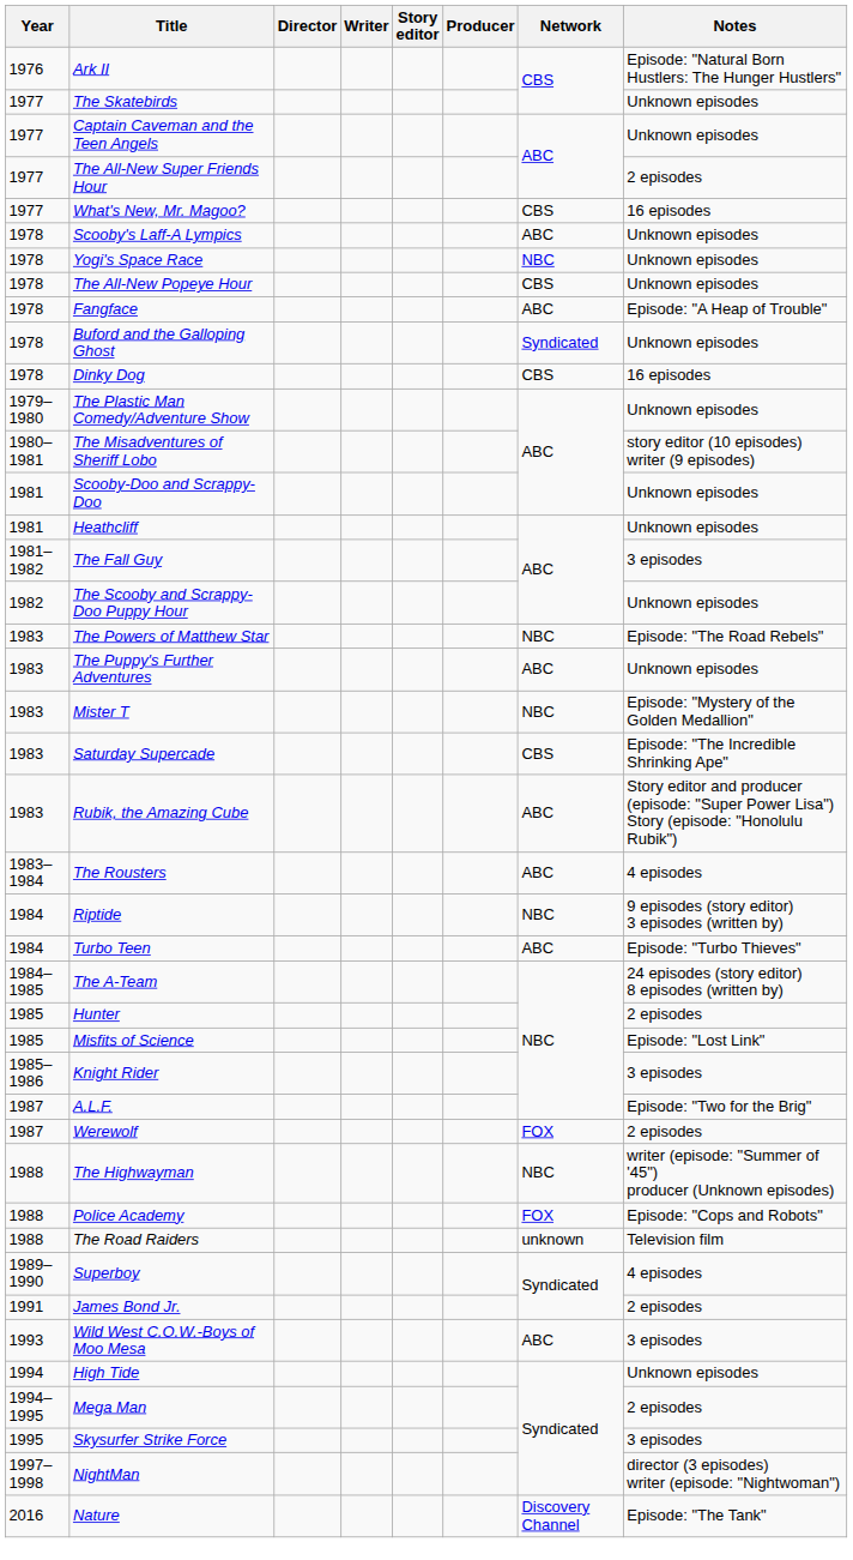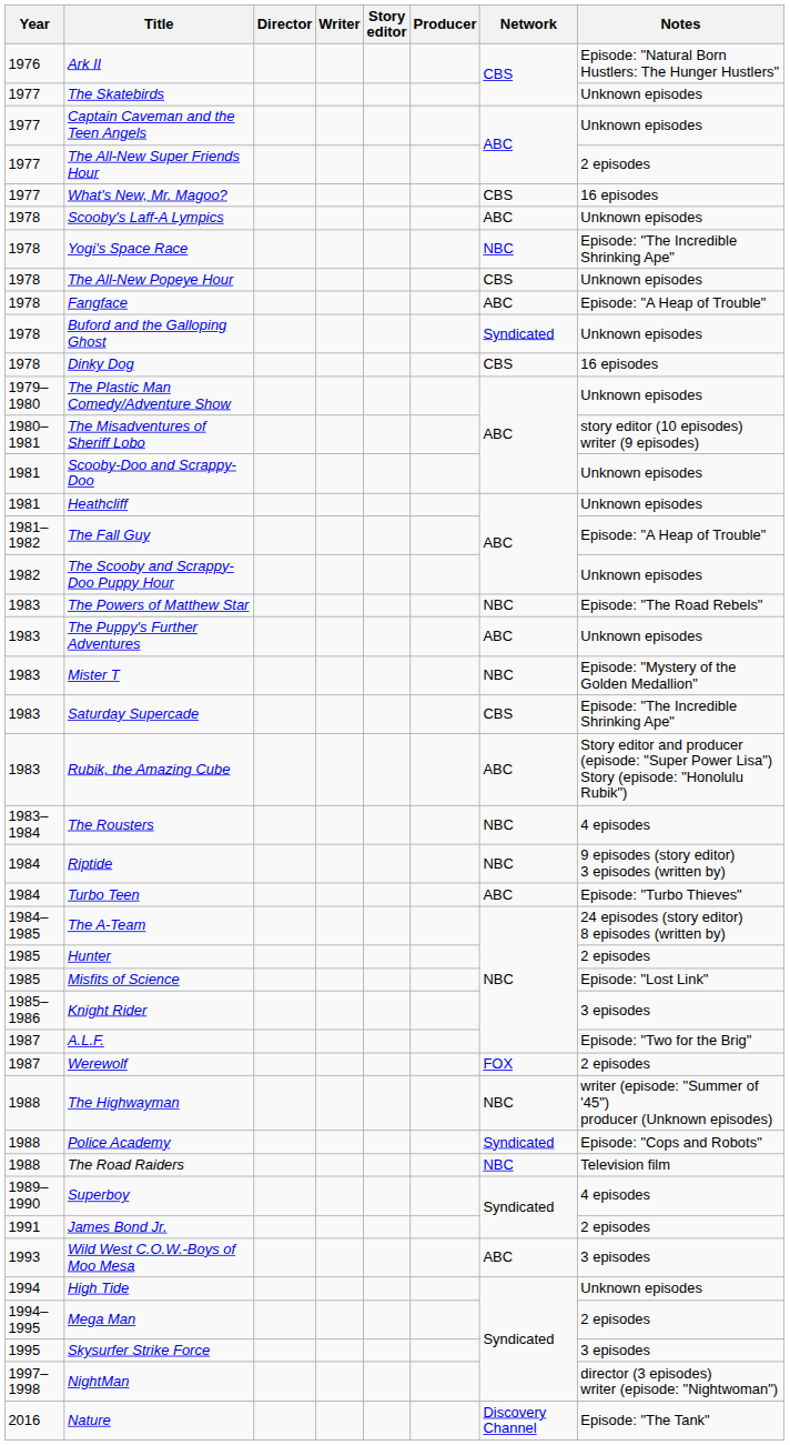 <table class="wikitable">
 <tr>
 <th>Year</th>
 <th>Title</th>
 <th>Director</th>
 <th>Writer</th>
 <th>Story<br>editor</th>
 <th>Producer</th>
 <th>Network</th>
 <th>Notes</th>
 </tr>
 <tr>
 <td>1976</td>
 <td><em><a href='#'>Ark II</a></em></td>
 <td></td>
 <td></td>
 <td></td>
 <td></td>
 <td rowspan="2"><a href='#'>CBS</a></td>
 <td>Episode: "Natural Born Hustlers: The Hunger Hustlers"</td>
 </tr>
 <tr>
 <td>1977</td>
 <td><em><a href='#'>The Skatebirds</a></em></td>
 <td></td>
 <td></td>
 <td></td>
 <td></td>
 <td>Unknown episodes</td>
 </tr>
 <tr>
 <td>1977</td>
 <td><em><a href='#'>Captain Caveman and the Teen Angels</a></em></td>
 <td></td>
 <td></td>
 <td></td>
 <td></td>
 <td rowspan="2"><a href='#'>ABC</a></td>
 <td>Unknown episodes</td>
 </tr>
 <tr>
 <td>1977</td>
 <td><em><a href='#'>The All-New Super Friends Hour</a></em></td>
 <td></td>
 <td></td>
 <td></td>
 <td></td>
 <td>2 episodes</td>
 </tr>
 <tr>
 <td>1977</td>
 <td><em><a href='#'>What's New, Mr. Magoo?</a></em></td>
 <td></td>
 <td></td>
 <td></td>
 <td></td>
 <td>CBS</td>
 <td>16 episodes</td>
 </tr>
 <tr>
 <td>1978</td>
 <td><em><a href='#'>Scooby's Laff-A Lympics</a></em></td>
 <td></td>
 <td></td>
 <td></td>
 <td></td>
 <td>ABC</td>
 <td>Unknown episodes</td>
 </tr>
 <tr>
 <td>1978</td>
 <td><em><a href='#'>Yogi's Space Race</a></em></td>
 <td></td>
 <td></td>
 <td></td>
 <td></td>
 <td><a href='#'>NBC</a></td>
-<td>Unknown episodes</td>
+<td>Episode: "The Incredible Shrinking Ape"</td>
 </tr>
 <tr>
 <td>1978</td>
 <td><em><a href='#'>The All-New Popeye Hour</a></em></td>
 <td></td>
 <td></td>
 <td></td>
 <td></td>
 <td>CBS</td>
 <td>Unknown episodes</td>
 </tr>
 <tr>
 <td>1978</td>
 <td><em><a href='#'>Fangface</a></em></td>
 <td></td>
 <td></td>
 <td></td>
 <td></td>
 <td>ABC</td>
 <td>Episode: "A Heap of Trouble"</td>
 </tr>
 <tr>
 <td>1978</td>
 <td><em><a href='#'>Buford and the Galloping Ghost</a></em></td>
 <td></td>
 <td></td>
 <td></td>
 <td></td>
 <td><a href='#'>Syndicated</a></td>
 <td>Unknown episodes</td>
 </tr>
 <tr>
 <td>1978</td>
 <td><em><a href='#'>Dinky Dog</a></em></td>
 <td></td>
 <td></td>
 <td></td>
 <td></td>
 <td>CBS</td>
 <td>16 episodes</td>
 </tr>
 <tr>
 <td>1979–1980</td>
 <td><em><a href='#'>The Plastic Man Comedy/Adventure Show</a></em></td>
 <td></td>
 <td></td>
 <td></td>
 <td></td>
 <td rowspan="3">ABC</td>
 <td>Unknown episodes</td>
 </tr>
 <tr>
 <td>1980–1981</td>
 <td><em><a href='#'>The Misadventures of Sheriff Lobo</a></em></td>
 <td></td>
 <td></td>
 <td></td>
 <td></td>
 <td>story editor (10 episodes)<br>writer (9 episodes)</td>
 </tr>
 <tr>
 <td>1981</td>
 <td><em><a href='#'>Scooby-Doo and Scrappy-Doo</a></em></td>
 <td></td>
 <td></td>
 <td></td>
 <td></td>
 <td>Unknown episodes</td>
 </tr>
 <tr>
 <td>1981</td>
 <td><em><a href='#'>Heathcliff</a></em></td>
 <td></td>
 <td></td>
 <td></td>
 <td></td>
 <td rowspan="3">ABC</td>
 <td>Unknown episodes</td>
 </tr>
 <tr>
 <td>1981–1982</td>
 <td><em><a href='#'>The Fall Guy</a></em></td>
 <td></td>
 <td></td>
 <td></td>
 <td></td>
-<td>3 episodes</td>
+<td>Episode: "A Heap of Trouble"</td>
 </tr>
 <tr>
 <td>1982</td>
 <td><em><a href='#'>The Scooby and Scrappy-Doo Puppy Hour</a></em></td>
 <td></td>
 <td></td>
 <td></td>
 <td></td>
 <td>Unknown episodes</td>
 </tr>
 <tr>
 <td>1983</td>
 <td><em><a href='#'>The Powers of Matthew Star</a></em></td>
 <td></td>
 <td></td>
 <td></td>
 <td></td>
 <td>NBC</td>
 <td>Episode: "The Road Rebels"</td>
 </tr>
 <tr>
 <td>1983</td>
 <td><em><a href='#'>The Puppy's Further Adventures</a></em></td>
 <td></td>
 <td></td>
 <td></td>
 <td></td>
 <td>ABC</td>
 <td>Unknown episodes</td>
 </tr>
 <tr>
 <td>1983</td>
 <td><em><a href='#'>Mister T</a></em></td>
 <td></td>
 <td></td>
 <td></td>
 <td></td>
 <td>NBC</td>
 <td>Episode: "Mystery of the Golden Medallion"</td>
 </tr>
 <tr>
 <td>1983</td>
 <td><em><a href='#'>Saturday Supercade</a></em></td>
 <td></td>
 <td></td>
 <td></td>
 <td></td>
 <td>CBS</td>
 <td>Episode: "The Incredible Shrinking Ape"</td>
 </tr>
 <tr>
 <td>1983</td>
 <td><em><a href='#'>Rubik, the Amazing Cube</a></em></td>
 <td></td>
 <td></td>
 <td></td>
 <td></td>
 <td>ABC</td>
 <td>Story editor and producer (episode: "Super Power Lisa")<br>Story (episode: "Honolulu Rubik")</td>
 </tr>
 <tr>
 <td>1983–1984</td>
 <td><em><a href='#'>The Rousters</a></em></td>
 <td></td>
 <td></td>
 <td></td>
 <td></td>
-<td>ABC</td>
+<td>NBC</td>
 <td>4 episodes</td>
 </tr>
 <tr>
 <td>1984</td>
 <td><em><a href='#'>Riptide</a></em></td>
 <td></td>
 <td></td>
 <td></td>
 <td></td>
 <td>NBC</td>
 <td>9 episodes (story editor)<br>3 episodes (written by)</td>
 </tr>
 <tr>
 <td>1984</td>
 <td><em><a href='#'>Turbo Teen</a></em></td>
 <td></td>
 <td></td>
 <td></td>
 <td></td>
 <td>ABC</td>
 <td>Episode: "Turbo Thieves"</td>
 </tr>
 <tr>
 <td>1984–1985</td>
 <td><em><a href='#'>The A-Team</a></em></td>
 <td></td>
 <td></td>
 <td></td>
 <td></td>
 <td rowspan="5">NBC</td>
 <td>24 episodes (story editor)<br>8 episodes (written by)</td>
 </tr>
 <tr>
 <td>1985</td>
 <td><em><a href='#'>Hunter</a></em></td>
 <td></td>
 <td></td>
 <td></td>
 <td></td>
 <td>2 episodes</td>
 </tr>
 <tr>
 <td>1985</td>
 <td><em><a href='#'>Misfits of Science</a></em></td>
 <td></td>
 <td></td>
 <td></td>
 <td></td>
 <td>Episode: "Lost Link"</td>
 </tr>
 <tr>
 <td>1985–1986</td>
 <td><em><a href='#'>Knight Rider</a></em></td>
 <td></td>
 <td></td>
 <td></td>
 <td></td>
 <td>3 episodes</td>
 </tr>
 <tr>
 <td>1987</td>
 <td><em><a href='#'>A.L.F.</a></em></td>
 <td></td>
 <td></td>
 <td></td>
 <td></td>
 <td>Episode: "Two for the Brig"</td>
 </tr>
 <tr>
 <td>1987</td>
 <td><em><a href='#'>Werewolf</a></em></td>
 <td></td>
 <td></td>
 <td></td>
 <td></td>
 <td><a href='#'>FOX</a></td>
 <td>2 episodes</td>
 </tr>
 <tr>
 <td>1988</td>
 <td><em><a href='#'>The Highwayman</a></em></td>
 <td></td>
 <td></td>
 <td></td>
 <td></td>
 <td>NBC</td>
 <td>writer (episode: "Summer of '45")<br>producer (Unknown episodes)</td>
 </tr>
 <tr>
 <td>1988</td>
 <td><em><a href='#'>Police Academy</a></em></td>
 <td></td>
 <td></td>
 <td></td>
 <td></td>
-<td><a href='#'>FOX</a></td>
+<td><a href='#'>Syndicated</a></td>
 <td>Episode: "Cops and Robots"</td>
 </tr>
 <tr>
 <td>1988</td>
 <td><em>The Road Raiders</em></td>
 <td></td>
 <td></td>
 <td></td>
 <td></td>
-<td>unknown</td>
+<td><a href='#'>NBC</a></td>
 <td>Television film</td>
 </tr>
 <tr>
 <td>1989–1990</td>
 <td><em><a href='#'>Superboy</a></em></td>
 <td></td>
 <td></td>
 <td></td>
 <td></td>
 <td rowspan="2">Syndicated</td>
 <td>4 episodes</td>
 </tr>
 <tr>
 <td>1991</td>
 <td><em><a href='#'>James Bond Jr.</a></em></td>
 <td></td>
 <td></td>
 <td></td>
 <td></td>
 <td>2 episodes</td>
 </tr>
 <tr>
 <td>1993</td>
 <td><em><a href='#'>Wild West C.O.W.-Boys of Moo Mesa</a></em></td>
 <td></td>
 <td></td>
 <td></td>
 <td></td>
 <td>ABC</td>
 <td>3 episodes</td>
 </tr>
 <tr>
 <td>1994</td>
 <td><em><a href='#'>High Tide</a></em></td>
 <td></td>
 <td></td>
 <td></td>
 <td></td>
 <td rowspan="4">Syndicated</td>
 <td>Unknown episodes</td>
 </tr>
 <tr>
 <td>1994–1995</td>
 <td><em><a href='#'>Mega Man</a></em></td>
 <td></td>
 <td></td>
 <td></td>
 <td></td>
 <td>2 episodes</td>
 </tr>
 <tr>
 <td>1995</td>
 <td><em><a href='#'>Skysurfer Strike Force</a></em></td>
 <td></td>
 <td></td>
 <td></td>
 <td></td>
 <td>3 episodes</td>
 </tr>
 <tr>
 <td>1997–1998</td>
 <td><em><a href='#'>NightMan</a></em></td>
 <td></td>
 <td></td>
 <td></td>
 <td></td>
 <td>director (3 episodes)<br>writer (episode: "Nightwoman")</td>
 </tr>
 <tr>
 <td>2016</td>
 <td><em><a href='#'>Nature</a></em></td>
 <td></td>
 <td></td>
 <td></td>
 <td></td>
 <td><a href='#'>Discovery Channel</a></td>
 <td>Episode: "The Tank"</td>
 </tr>
 </table>
